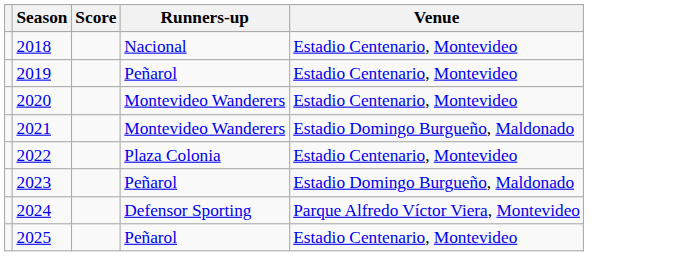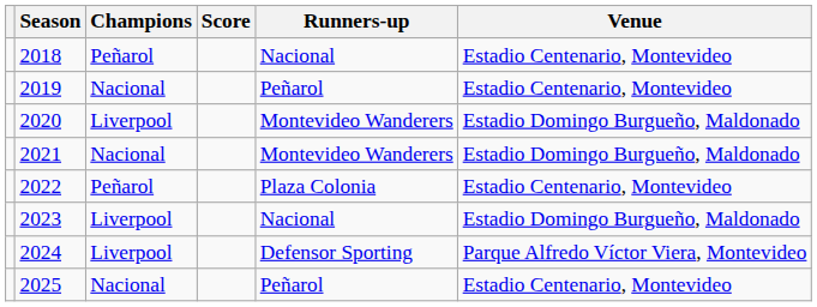 <table class="wikitable sortable">
 <tr>
 <th width=></th>
 <th>Season</th>
+<th>Champions</th>
 <th>Score</th>
 <th>Runners-up</th>
 <th>Venue</th>
 </tr>
 <tr>
 <td></td>
 <td><a href='#'>2018</a></td>
+<td><a href='#'>Peñarol</a> </td>
 <td></td>
 <td><a href='#'>Nacional</a></td>
 <td><a href='#'>Estadio Centenario</a>, <a href='#'>Montevideo</a></td>
 </tr>
 <tr>
 <td></td>
 <td><a href='#'>2019</a></td>
+<td><a href='#'>Nacional</a> </td>
 <td></td>
 <td><a href='#'>Peñarol</a></td>
 <td><a href='#'>Estadio Centenario</a>, <a href='#'>Montevideo</a></td>
 </tr>
 <tr>
 <td></td>
 <td><a href='#'>2020</a></td>
+<td><a href='#'>Liverpool</a> </td>
 <td></td>
 <td><a href='#'>Montevideo Wanderers</a></td>
-<td><a href='#'>Estadio Centenario</a>, <a href='#'>Montevideo</a></td>
+<td><a href='#'>Estadio Domingo Burgueño</a>, <a href='#'>Maldonado</a></td>
 </tr>
 <tr>
 <td></td>
 <td><a href='#'>2021</a></td>
+<td><a href='#'>Nacional</a> </td>
 <td></td>
 <td><a href='#'>Montevideo Wanderers</a></td>
 <td><a href='#'>Estadio Domingo Burgueño</a>, <a href='#'>Maldonado</a></td>
 </tr>
 <tr>
 <td></td>
 <td><a href='#'>2022</a></td>
+<td><a href='#'>Peñarol</a> </td>
 <td></td>
 <td><a href='#'>Plaza Colonia</a></td>
 <td><a href='#'>Estadio Centenario</a>, <a href='#'>Montevideo</a></td>
 </tr>
 <tr>
 <td></td>
 <td><a href='#'>2023</a></td>
+<td><a href='#'>Liverpool</a> </td>
 <td></td>
-<td><a href='#'>Peñarol</a></td>
+<td><a href='#'>Nacional</a></td>
 <td><a href='#'>Estadio Domingo Burgueño</a>, <a href='#'>Maldonado</a></td>
 </tr>
 <tr>
 <td></td>
 <td><a href='#'>2024</a></td>
+<td><a href='#'>Liverpool</a> </td>
 <td></td>
 <td><a href='#'>Defensor Sporting</a></td>
 <td><a href='#'>Parque Alfredo Víctor Viera</a>, <a href='#'>Montevideo</a></td>
 </tr>
 <tr>
 <td></td>
 <td><a href='#'>2025</a></td>
+<td><a href='#'>Nacional</a> </td>
 <td></td>
 <td><a href='#'>Peñarol</a></td>
 <td><a href='#'>Estadio Centenario</a>, <a href='#'>Montevideo</a></td>
 </tr>
 </table>
